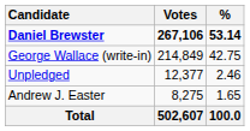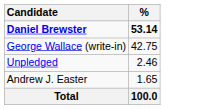 <table class="wikitable sortable" style="text-align:right;">
 <tr>
 <th style="text-align:left;">Candidate</th>
-<th>Votes</th>
 <th>%</th>
 </tr>
 <tr>
 <td style="text-align:left;" data-sort-name="Brewster, Daniel B."><strong><a href='#'>Daniel Brewster</a></strong></td>
-<td><strong>267,106</strong></td>
 <td><strong>53.14</strong></td>
 </tr>
 <tr>
 <td style="text-align:left;" data-sort-name="Wallace, George"><a href='#'>George Wallace</a> (write-in)</td>
-<td>214,849</td>
 <td>42.75</td>
 </tr>
 <tr>
 <td style="text-align:left;" data-sort-name="Unpledged"><a href='#'>Unpledged</a></td>
-<td>12,377</td>
 <td>2.46</td>
 </tr>
 <tr>
 <td style="text-align:left;" data-sort-name="Easter, Andrew J.">Andrew J. Easter</td>
-<td>8,275</td>
 <td>1.65</td>
 </tr>
 <tr>
 <th>Total</th>
-<th>502,607</th>
 <th>100.0</th>
 </tr>
 </table>
